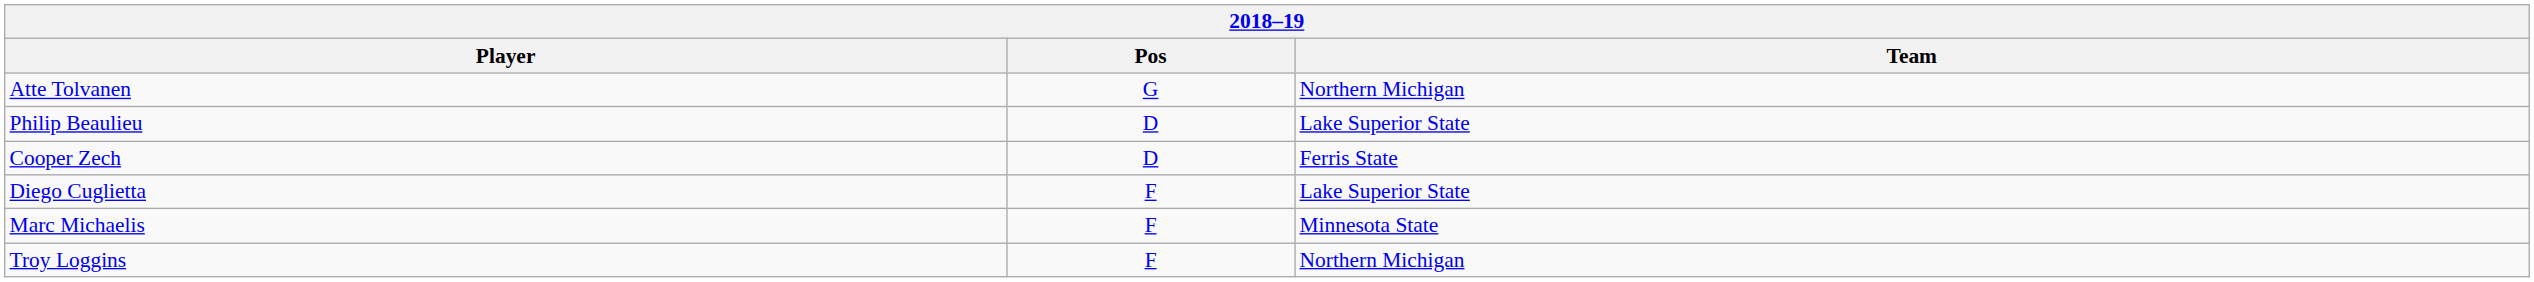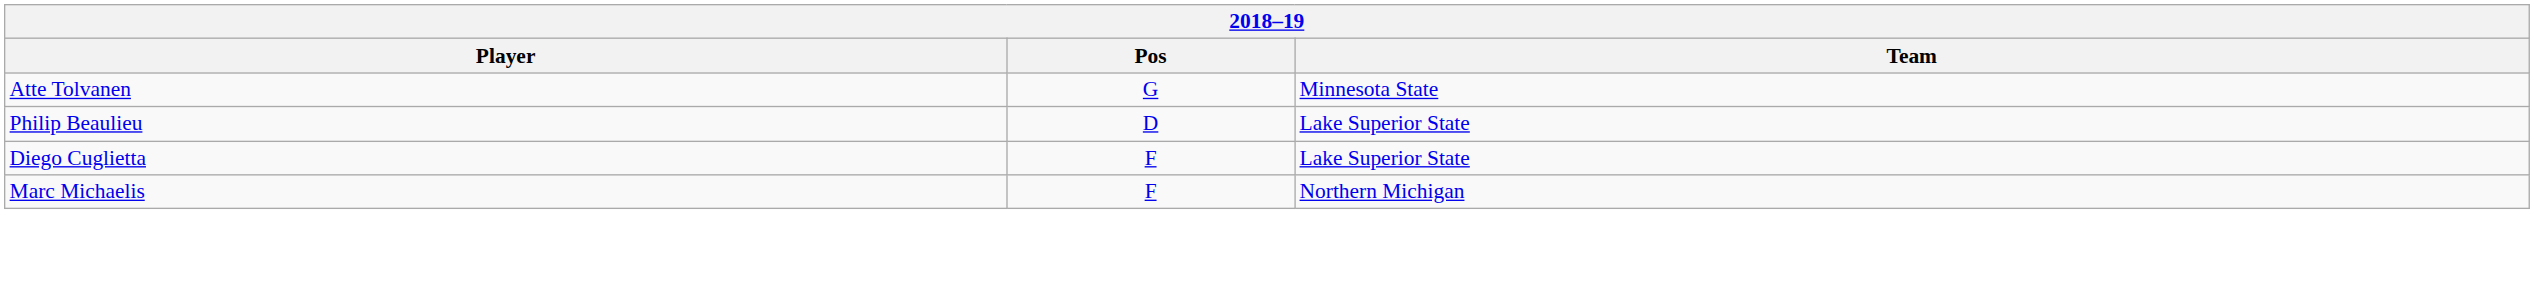 <table class="wikitable" width=95%>
 <tr>
 <th colspan=3><a href='#'>2018–19</a></th>
 </tr>
 <tr>
 <th>Player</th>
 <th>Pos</th>
 <th>Team</th>
 </tr>
 <tr>
 <td><a href='#'>Atte Tolvanen</a></td>
 <td align=center><a href='#'>G</a></td>
-<td><a href='#'>Northern Michigan</a></td>
+<td><a href='#'>Minnesota State</a></td>
 </tr>
 <tr>
 <td><a href='#'>Philip Beaulieu</a></td>
 <td align=center><a href='#'>D</a></td>
 <td><a href='#'>Lake Superior State</a></td>
-</tr>
-<tr>
-<td><a href='#'>Cooper Zech</a></td>
-<td align=center><a href='#'>D</a></td>
-<td><a href='#'>Ferris State</a></td>
 </tr>
 <tr>
 <td><a href='#'>Diego Cuglietta</a></td>
 <td align=center><a href='#'>F</a></td>
 <td><a href='#'>Lake Superior State</a></td>
 </tr>
 <tr>
 <td><a href='#'>Marc Michaelis</a></td>
 <td align=center><a href='#'>F</a></td>
-<td><a href='#'>Minnesota State</a></td>
-</tr>
-<tr>
-<td><a href='#'>Troy Loggins</a></td>
-<td align=center><a href='#'>F</a></td>
 <td><a href='#'>Northern Michigan</a></td>
 </tr>
 </table>
